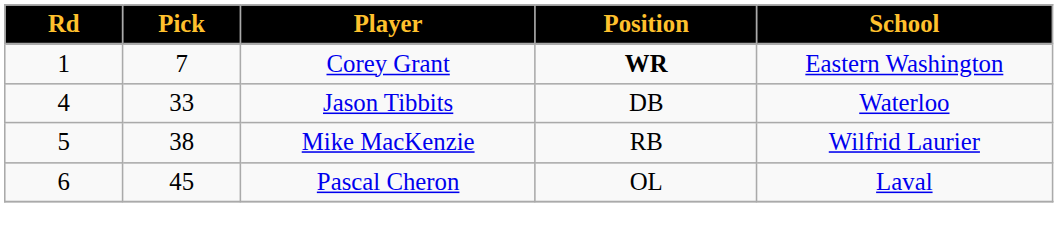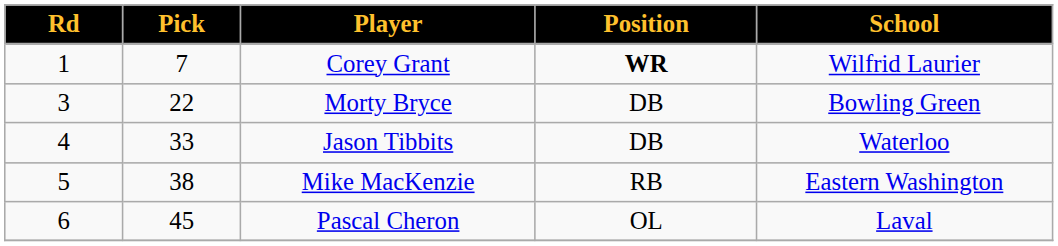 <table class="wikitable sortable">
 <tr>
 <th style="background:#000000;color:#FFC12D;"  width="8%">Rd</th>
 <th style="background:#000000;color:#FFC12D;"  width="8%">Pick</th>
 <th style="background:#000000;color:#FFC12D;"  width="20%">Player</th>
 <th style="background:#000000;color:#FFC12D;"  width="15%">Position</th>
 <th style="background:#000000;color:#FFC12D;"  width="20%">School</th>
 </tr>
 <tr align="center">
 <td align=center>1</td>
 <td>7</td>
 <td><a href='#'>Corey Grant</a></td>
 <td><strong>WR</strong></td>
-<td><a href='#'>Eastern Washington</a></td>
+<td><a href='#'>Wilfrid Laurier</a></td>
+</tr>
+<tr align="center">
+<td align=center>3</td>
+<td>22</td>
+<td><a href='#'>Morty Bryce</a></td>
+<td>DB</td>
+<td><a href='#'>Bowling Green</a></td>
 </tr>
 <tr align="center">
 <td align=center>4</td>
 <td>33</td>
 <td><a href='#'>Jason Tibbits</a></td>
 <td>DB</td>
 <td><a href='#'>Waterloo</a></td>
 </tr>
 <tr align="center">
 <td align=center>5</td>
 <td>38</td>
 <td><a href='#'>Mike MacKenzie</a></td>
 <td>RB</td>
-<td><a href='#'>Wilfrid Laurier</a></td>
+<td><a href='#'>Eastern Washington</a></td>
 </tr>
 <tr align="center">
 <td align=center>6</td>
 <td>45</td>
 <td><a href='#'>Pascal Cheron</a></td>
 <td>OL</td>
 <td><a href='#'>Laval</a></td>
 </tr>
 <tr>
 </tr>
 </table>
